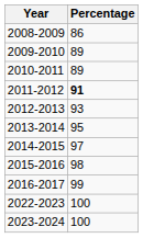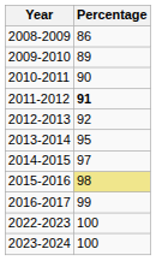 <table class="wikitable">
 <tr>
 <th>Year</th>
 <th>Percentage</th>
 </tr>
 <tr>
 <td>2008-2009</td>
 <td>86</td>
 </tr>
 <tr>
 <td>2009-2010</td>
 <td>89</td>
 </tr>
 <tr>
 <td>2010-2011</td>
-<td>89</td>
+<td>90</td>
 </tr>
 <tr>
 <td>2011-2012</td>
 <td><strong>91</strong></td>
 </tr>
 <tr>
 <td>2012-2013</td>
-<td>93</td>
+<td>92</td>
 </tr>
 <tr>
 <td>2013-2014</td>
 <td>95</td>
 </tr>
 <tr>
 <td>2014-2015</td>
 <td>97</td>
 </tr>
 <tr>
 <td>2015-2016</td>
-<td>98</td>
+<td style="background: khaki;">98</td>
 </tr>
 <tr>
 <td>2016-2017</td>
 <td>99</td>
 </tr>
 <tr>
 <td>2022-2023</td>
 <td>100 </td>
 </tr>
 <tr>
 <td>2023-2024</td>
 <td>100</td>
 </tr>
 </table>
